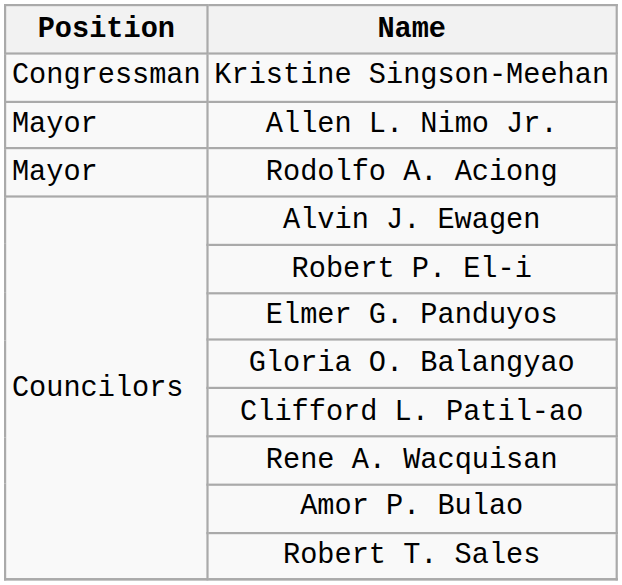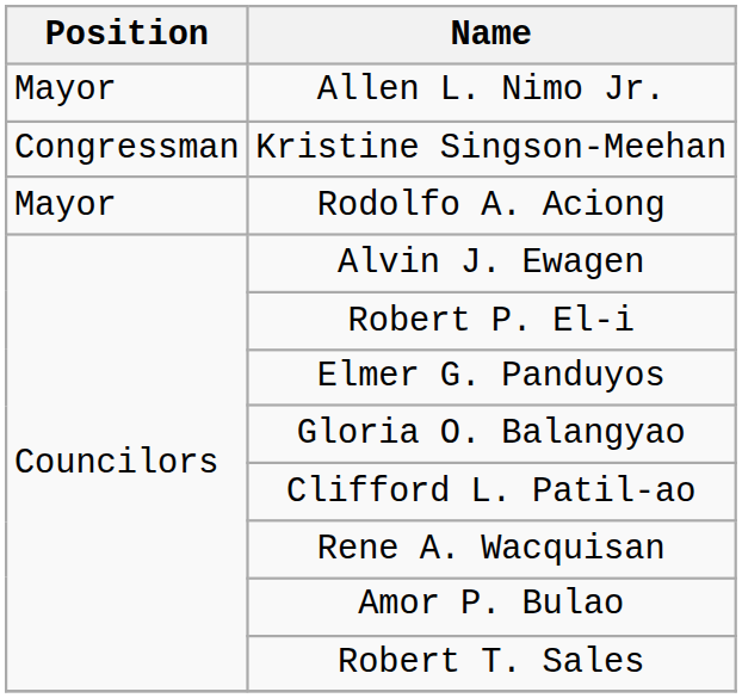 <table class="wikitable" style="line-height:1.20em; font-size:100%;">
 <tr>
 <th>Position</th>
 <th>Name</th>
 </tr>
 <tr>
+<td>Mayor</td>
+<td style="text-align:center;">Allen L. Nimo Jr.</td>
+</tr>
+<tr>
 <td>Congressman</td>
 <td style="text-align:center;">Kristine Singson-Meehan</td>
-</tr>
-<tr>
-<td>Mayor</td>
-<td style="text-align:center;">Allen L. Nimo Jr.</td>
 </tr>
 <tr>
 <td>Mayor</td>
 <td style="text-align:center;">Rodolfo A. Aciong</td>
 </tr>
 <tr>
 <td rowspan=8>Councilors</td>
 <td style="text-align:center;">Alvin J. Ewagen</td>
 </tr>
 <tr>
 <td style="text-align:center;">Robert P. El-i</td>
 </tr>
 <tr>
 <td style="text-align:center;">Elmer G. Panduyos</td>
 </tr>
 <tr>
 <td style="text-align:center;">Gloria O. Balangyao</td>
 </tr>
 <tr>
 <td style="text-align:center;">Clifford L. Patil-ao</td>
 </tr>
 <tr>
 <td style="text-align:center;">Rene A. Wacquisan</td>
 </tr>
 <tr>
 <td style="text-align:center;">Amor P. Bulao</td>
 </tr>
 <tr>
 <td style="text-align:center;">Robert T. Sales</td>
 </tr>
 <tr>
 </tr>
 </table>
